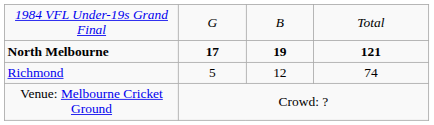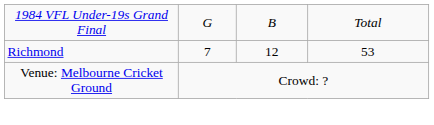 <table class="wikitable" style="text-align:center; width:40%">
 <tr>
 <td width=200><em><a href='#'>1984 VFL Under-19s Grand Final</a></em></td>
 <td><em>G</em></td>
 <td><em>B</em></td>
 <td><em>Total</em></td>
 </tr>
 <tr>
-<td style="text-align:left"><strong>North Melbourne</strong></td>
-<td><strong>17</strong></td>
-<td><strong>19</strong></td>
-<td><strong>121</strong></td>
-</tr>
-<tr>
 <td style="text-align:left"><a href='#'>Richmond</a></td>
-<td>5</td>
+<td>7</td>
 <td>12</td>
-<td>74</td>
+<td>53</td>
 </tr>
 <tr>
 <td>Venue: <a href='#'>Melbourne Cricket Ground</a></td>
 <td colspan=3>Crowd: ?</td>
 </tr>
 </table>
